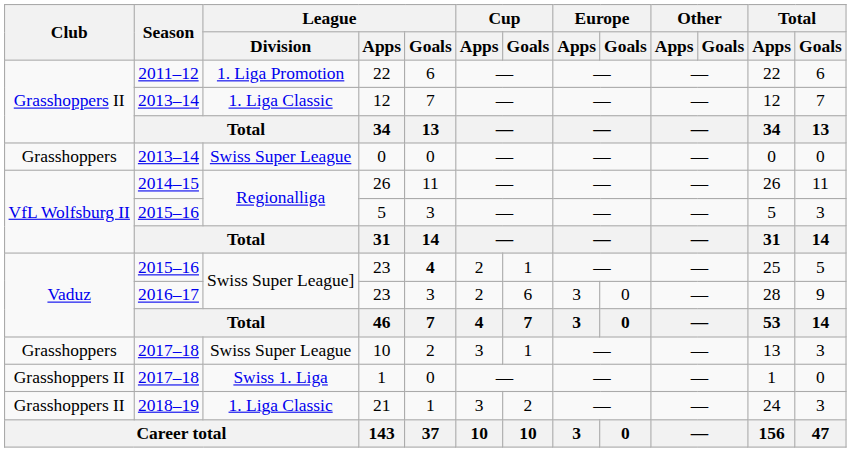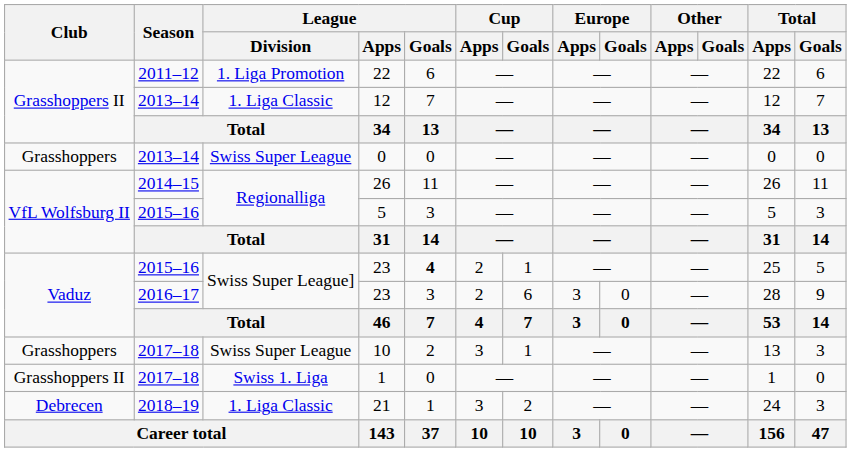 <table class="wikitable" style="text-align:center">
 <tr>
 <th rowspan="2">Club</th>
 <th rowspan="2">Season</th>
 <th colspan="3">League</th>
 <th colspan="2">Cup</th>
 <th colspan="2">Europe</th>
 <th colspan="2">Other</th>
 <th colspan="2">Total</th>
 </tr>
 <tr>
 <th>Division</th>
 <th>Apps</th>
 <th>Goals</th>
 <th>Apps</th>
 <th>Goals</th>
 <th>Apps</th>
 <th>Goals</th>
 <th>Apps</th>
 <th>Goals</th>
 <th>Apps</th>
 <th>Goals</th>
 </tr>
 <tr>
 <td rowspan="3"><a href='#'>Grasshoppers</a> II</td>
 <td><a href='#'>2011–12</a></td>
 <td><a href='#'>1. Liga Promotion</a></td>
 <td>22</td>
 <td>6</td>
 <td colspan="2">—</td>
 <td colspan="2">—</td>
 <td colspan="2">—</td>
 <td>22</td>
 <td>6</td>
 </tr>
 <tr>
 <td><a href='#'>2013–14</a></td>
 <td><a href='#'>1. Liga Classic</a></td>
 <td>12</td>
 <td>7</td>
 <td colspan="2">—</td>
 <td colspan="2">—</td>
 <td colspan="2">—</td>
 <td>12</td>
 <td>7</td>
 </tr>
 <tr>
 <th colspan="2">Total</th>
 <th>34</th>
 <th>13</th>
 <th colspan="2">—</th>
 <th colspan="2">—</th>
 <th colspan="2">—</th>
 <th>34</th>
 <th>13</th>
 </tr>
 <tr>
 <td>Grasshoppers</td>
 <td><a href='#'>2013–14</a></td>
 <td><a href='#'>Swiss Super League</a></td>
 <td>0</td>
 <td>0</td>
 <td colspan="2">—</td>
 <td colspan="2">—</td>
 <td colspan="2">—</td>
 <td>0</td>
 <td>0</td>
 </tr>
 <tr>
 <td rowspan="3"><a href='#'>VfL Wolfsburg II</a></td>
 <td><a href='#'>2014–15</a></td>
 <td rowspan="2"><a href='#'>Regionalliga</a></td>
 <td>26</td>
 <td>11</td>
 <td colspan="2">—</td>
 <td colspan="2">—</td>
 <td colspan="2">—</td>
 <td>26</td>
 <td>11</td>
 </tr>
 <tr>
 <td><a href='#'>2015–16</a></td>
 <td>5</td>
 <td>3</td>
 <td colspan="2">—</td>
 <td colspan="2">—</td>
 <td colspan="2">—</td>
 <td>5</td>
 <td>3</td>
 </tr>
 <tr>
 <th colspan="2">Total</th>
 <th>31</th>
 <th>14</th>
 <th colspan="2">—</th>
 <th colspan="2">—</th>
 <th colspan="2">—</th>
 <th>31</th>
 <th>14</th>
 </tr>
 <tr>
 <td rowspan="3"><a href='#'>Vaduz</a></td>
 <td><a href='#'>2015–16</a></td>
 <td rowspan="2">Swiss Super League]</td>
 <td>23</td>
 <td><strong>4</strong></td>
 <td>2</td>
 <td>1</td>
 <td colspan="2">—</td>
 <td colspan="2">—</td>
 <td>25</td>
 <td>5</td>
 </tr>
 <tr>
 <td><a href='#'>2016–17</a></td>
 <td>23</td>
 <td>3</td>
 <td>2</td>
 <td>6</td>
 <td>3</td>
 <td>0</td>
 <td colspan="2">—</td>
 <td>28</td>
 <td>9</td>
 </tr>
 <tr>
 <th colspan="2">Total</th>
 <th>46</th>
 <th>7</th>
 <th>4</th>
 <th>7</th>
 <th>3</th>
 <th>0</th>
 <th colspan="2">—</th>
 <th>53</th>
 <th>14</th>
 </tr>
 <tr>
 <td>Grasshoppers</td>
 <td><a href='#'>2017–18</a></td>
 <td>Swiss Super League</td>
 <td>10</td>
 <td>2</td>
 <td>3</td>
 <td>1</td>
 <td colspan="2">—</td>
 <td colspan="2">—</td>
 <td>13</td>
 <td>3</td>
 </tr>
 <tr>
 <td>Grasshoppers  II</td>
 <td><a href='#'>2017–18</a></td>
 <td><a href='#'>Swiss 1. Liga</a></td>
 <td>1</td>
 <td>0</td>
 <td colspan="2">—</td>
 <td colspan="2">—</td>
 <td colspan="2">—</td>
 <td>1</td>
 <td>0</td>
 </tr>
 <tr>
-<td>Grasshoppers  II</td>
+<td><a href='#'>Debrecen</a></td>
 <td><a href='#'>2018–19</a></td>
 <td><a href='#'>1. Liga Classic</a></td>
 <td>21</td>
 <td>1</td>
 <td>3</td>
 <td>2</td>
 <td colspan="2">—</td>
 <td colspan="2">—</td>
 <td>24</td>
 <td>3</td>
 </tr>
 <tr>
 <th colspan="3">Career total</th>
 <th>143</th>
 <th>37</th>
 <th>10</th>
 <th>10</th>
 <th>3</th>
 <th>0</th>
 <th colspan="2">—</th>
 <th>156</th>
 <th>47</th>
 </tr>
 </table>
